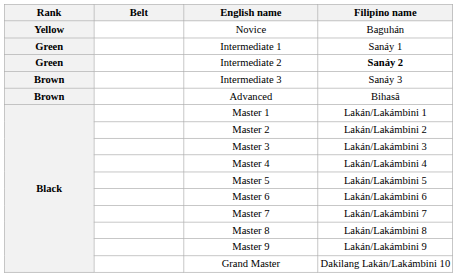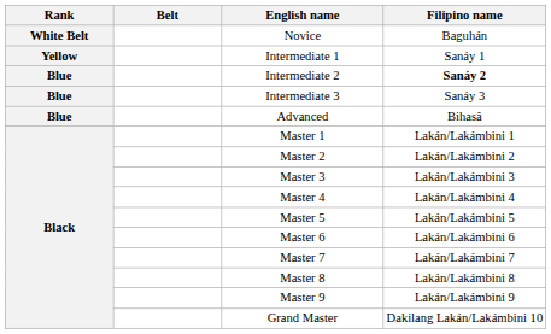 <table class="wikitable" style="background-color:white; text-align:center;">
 <tr>
 <th scope="col" style="width:20%;">Rank</th>
 <th scope="col" style="width:20%;">Belt</th>
 <th scope="col" style="width:30%;">English name</th>
 <th scope="col" style="width:30%;">Filipino name</th>
 </tr>
 <tr>
-<th scope="row">Yellow</th>
+<th scope="row">White Belt</th>
 <td></td>
 <td>Novice</td>
 <td>Baguhán</td>
 </tr>
 <tr>
-<th scope="row">Green</th>
+<th scope="row">Yellow</th>
 <td></td>
 <td>Intermediate 1</td>
 <td>Sanáy 1</td>
 </tr>
 <tr>
-<th scope="row">Green</th>
+<th scope="row">Blue</th>
 <td></td>
 <td>Intermediate 2</td>
 <td><strong>Sanáy 2</strong></td>
 </tr>
 <tr>
-<th scope="row">Brown</th>
+<th scope="row">Blue</th>
 <td></td>
 <td>Intermediate 3</td>
 <td>Sanáy 3</td>
 </tr>
 <tr>
-<th scope="row">Brown</th>
+<th scope="row">Blue</th>
 <td></td>
 <td>Advanced</td>
 <td>Bihasâ</td>
 </tr>
 <tr>
 <th scope="row" rowspan="10">Black</th>
 <td></td>
 <td>Master 1</td>
 <td>Lakán/Lakámbini 1</td>
 </tr>
 <tr>
 <td></td>
 <td>Master 2</td>
 <td>Lakán/Lakámbini 2</td>
 </tr>
 <tr>
 <td></td>
 <td>Master 3</td>
 <td>Lakán/Lakámbini 3</td>
 </tr>
 <tr>
 <td></td>
 <td>Master 4</td>
 <td>Lakán/Lakámbini 4</td>
 </tr>
 <tr>
 <td></td>
 <td>Master 5</td>
 <td>Lakán/Lakámbini 5</td>
 </tr>
 <tr>
 <td></td>
 <td>Master 6</td>
 <td>Lakán/Lakámbini 6</td>
 </tr>
 <tr>
 <td></td>
 <td>Master 7</td>
 <td>Lakán/Lakámbini 7</td>
 </tr>
 <tr>
 <td></td>
 <td>Master 8</td>
 <td>Lakán/Lakámbini 8</td>
 </tr>
 <tr>
 <td></td>
 <td>Master 9</td>
 <td>Lakán/Lakámbini 9</td>
 </tr>
 <tr>
 <td></td>
 <td>Grand Master</td>
 <td>Dakilang Lakán/Lakámbini 10</td>
 </tr>
 </table>
